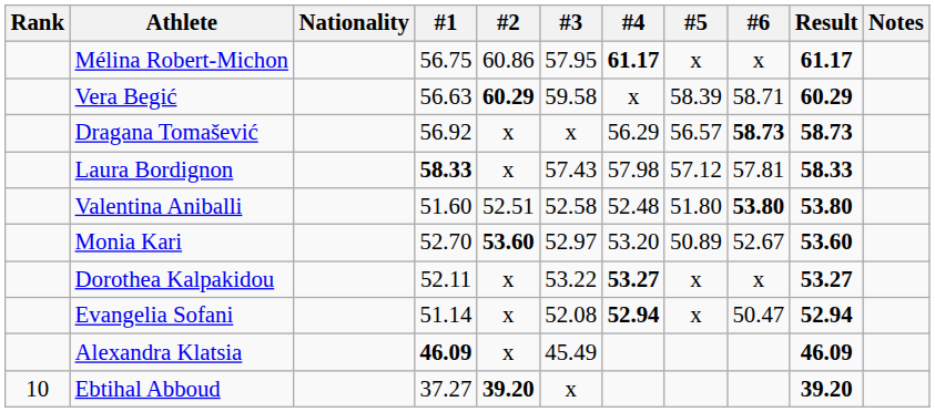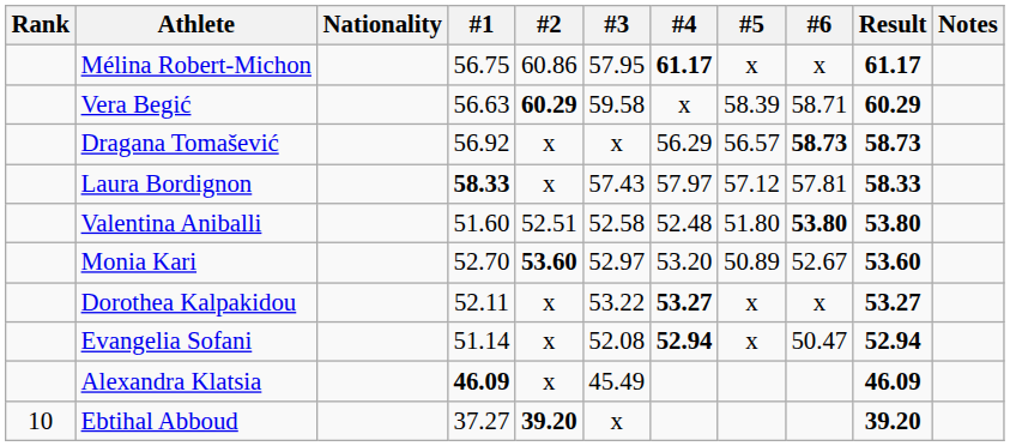 <table class="wikitable sortable" style="text-align:center">
 <tr>
 <th>Rank</th>
 <th>Athlete</th>
 <th>Nationality</th>
 <th>#1</th>
 <th>#2</th>
 <th>#3</th>
 <th>#4</th>
 <th>#5</th>
 <th>#6</th>
 <th>Result</th>
 <th>Notes</th>
 </tr>
 <tr>
 <td></td>
 <td align="left"><a href='#'>Mélina Robert-Michon</a></td>
 <td align=left></td>
 <td>56.75</td>
 <td>60.86</td>
 <td>57.95</td>
 <td><strong>61.17</strong></td>
 <td>x</td>
 <td>x</td>
 <td><strong>61.17</strong></td>
 <td></td>
 </tr>
 <tr>
 <td></td>
 <td align="left"><a href='#'>Vera Begić</a></td>
 <td align=left></td>
 <td>56.63</td>
 <td><strong>60.29</strong></td>
 <td>59.58</td>
 <td>x</td>
 <td>58.39</td>
 <td>58.71</td>
 <td><strong>60.29</strong></td>
 <td></td>
 </tr>
 <tr>
 <td></td>
 <td align="left"><a href='#'>Dragana Tomašević</a></td>
 <td align=left></td>
 <td>56.92</td>
 <td>x</td>
 <td>x</td>
 <td>56.29</td>
 <td>56.57</td>
 <td><strong>58.73</strong></td>
 <td><strong>58.73</strong></td>
 <td></td>
 </tr>
 <tr>
 <td></td>
 <td align="left"><a href='#'>Laura Bordignon</a></td>
 <td align=left></td>
 <td><strong>58.33</strong></td>
 <td>x</td>
 <td>57.43</td>
-<td>57.98</td>
+<td>57.97</td>
 <td>57.12</td>
 <td>57.81</td>
 <td><strong>58.33</strong></td>
 <td></td>
 </tr>
 <tr>
 <td></td>
 <td align="left"><a href='#'>Valentina Aniballi</a></td>
 <td align=left></td>
 <td>51.60</td>
 <td>52.51</td>
 <td>52.58</td>
 <td>52.48</td>
 <td>51.80</td>
 <td><strong>53.80</strong></td>
 <td><strong>53.80</strong></td>
 <td></td>
 </tr>
 <tr>
 <td></td>
 <td align="left"><a href='#'>Monia Kari</a></td>
 <td align=left></td>
 <td>52.70</td>
 <td><strong>53.60</strong></td>
 <td>52.97</td>
 <td>53.20</td>
 <td>50.89</td>
 <td>52.67</td>
 <td><strong>53.60</strong></td>
 <td></td>
 </tr>
 <tr>
 <td></td>
 <td align="left"><a href='#'>Dorothea Kalpakidou</a></td>
 <td align=left></td>
 <td>52.11</td>
 <td>x</td>
 <td>53.22</td>
 <td><strong>53.27</strong></td>
 <td>x</td>
 <td>x</td>
 <td><strong>53.27</strong></td>
 <td></td>
 </tr>
 <tr>
 <td></td>
 <td align="left"><a href='#'>Evangelia Sofani</a></td>
 <td align=left></td>
 <td>51.14</td>
 <td>x</td>
 <td>52.08</td>
 <td><strong>52.94</strong></td>
 <td>x</td>
 <td>50.47</td>
 <td><strong>52.94</strong></td>
 <td></td>
 </tr>
 <tr>
 <td></td>
 <td align="left"><a href='#'>Alexandra Klatsia</a></td>
 <td align=left></td>
 <td><strong>46.09</strong></td>
 <td>x</td>
 <td>45.49</td>
 <td></td>
 <td></td>
 <td></td>
 <td><strong>46.09</strong></td>
 <td></td>
 </tr>
 <tr>
 <td>10</td>
 <td align="left"><a href='#'>Ebtihal Abboud</a></td>
 <td align=left></td>
 <td>37.27</td>
 <td><strong>39.20</strong></td>
 <td>x</td>
 <td></td>
 <td></td>
 <td></td>
 <td><strong>39.20</strong></td>
 <td></td>
 </tr>
 </table>
